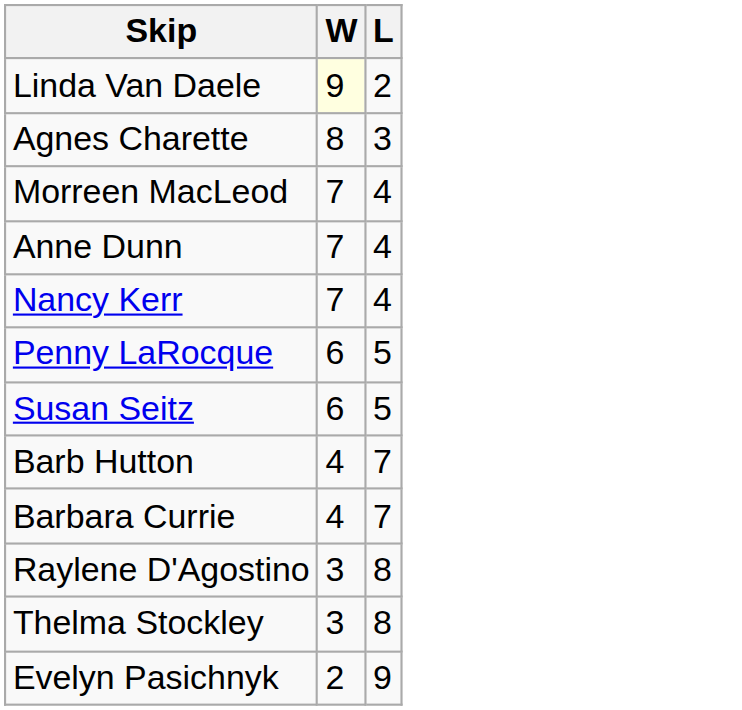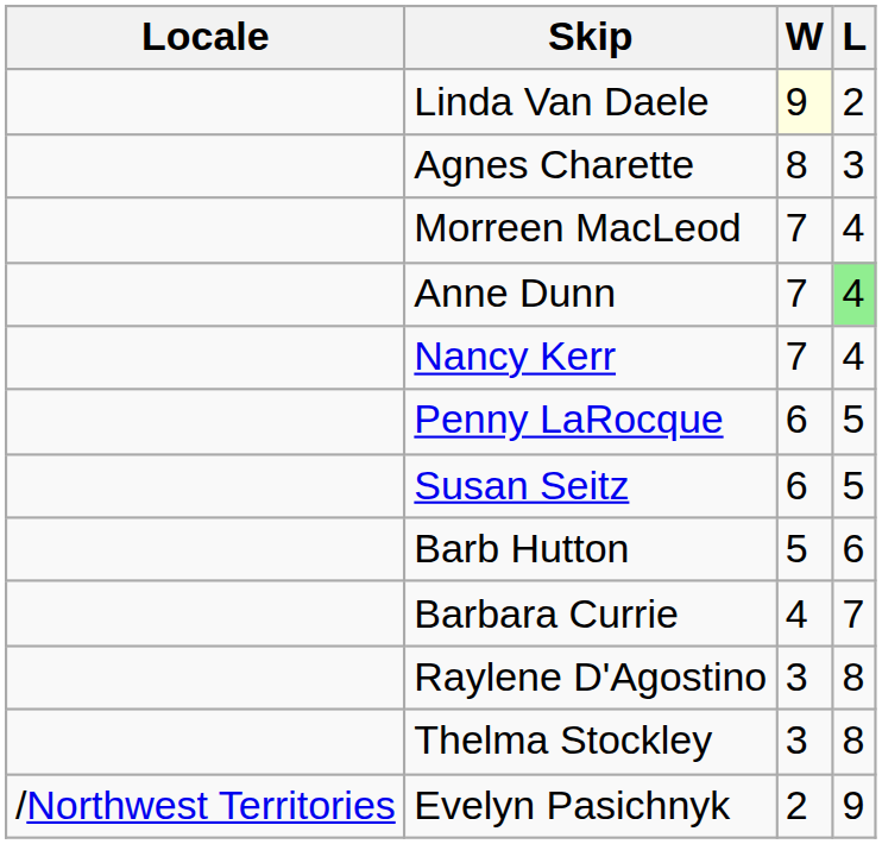 <table class="wikitable" border="1">
 <tr>
+<th>Locale</th>
 <th>Skip</th>
 <th>W</th>
 <th>L</th>
 </tr>
 <tr>
+<td></td>
 <td>Linda Van Daele</td>
 <td style="background: lightyellow;">9</td>
 <td>2</td>
 </tr>
 <tr>
+<td></td>
 <td>Agnes Charette</td>
 <td>8</td>
 <td>3</td>
 </tr>
 <tr>
+<td></td>
 <td>Morreen MacLeod</td>
 <td>7</td>
 <td>4</td>
 </tr>
 <tr>
+<td></td>
 <td>Anne Dunn</td>
 <td>7</td>
-<td>4</td>
+<td style="background: lightgreen;">4</td>
 </tr>
 <tr>
+<td></td>
 <td><a href='#'>Nancy Kerr</a></td>
 <td>7</td>
 <td>4</td>
 </tr>
 <tr>
+<td></td>
 <td><a href='#'>Penny LaRocque</a></td>
 <td>6</td>
 <td>5</td>
 </tr>
 <tr>
+<td></td>
 <td><a href='#'>Susan Seitz</a></td>
 <td>6</td>
 <td>5</td>
 </tr>
 <tr>
+<td></td>
 <td>Barb Hutton</td>
-<td>4</td>
-<td>7</td>
+<td>5</td>
+<td>6</td>
 </tr>
 <tr>
+<td></td>
 <td>Barbara Currie</td>
 <td>4</td>
 <td>7</td>
 </tr>
 <tr>
+<td></td>
 <td>Raylene D'Agostino</td>
 <td>3</td>
 <td>8</td>
 </tr>
 <tr>
+<td></td>
 <td>Thelma Stockley</td>
 <td>3</td>
 <td>8</td>
 </tr>
 <tr>
+<td>/<a href='#'>Northwest Territories</a></td>
 <td>Evelyn Pasichnyk</td>
 <td>2</td>
 <td>9</td>
 </tr>
 </table>
